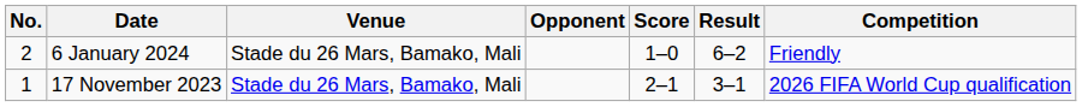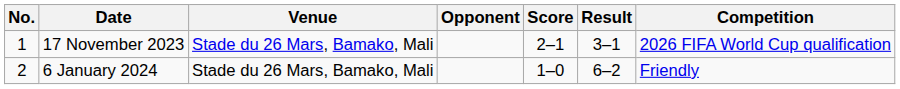 <table class="wikitable sortable">
 <tr>
 <th>No.</th>
 <th>Date</th>
 <th>Venue</th>
 <th>Opponent</th>
 <th>Score</th>
 <th>Result</th>
 <th>Competition</th>
 </tr>
 <tr>
+<td align="center">1</td>
+<td>17 November 2023</td>
+<td><a href='#'>Stade du 26 Mars</a>, <a href='#'>Bamako</a>, Mali</td>
+<td></td>
+<td align="center">2–1</td>
+<td align="center">3–1</td>
+<td><a href='#'>2026 FIFA World Cup qualification</a></td>
+</tr>
+<tr>
 <td align="center">2</td>
 <td>6 January 2024</td>
 <td>Stade du 26 Mars, Bamako, Mali</td>
 <td></td>
 <td align="center">1–0</td>
 <td align="center">6–2</td>
 <td><a href='#'>Friendly</a></td>
 </tr>
-<tr>
-<td align="center">1</td>
-<td>17 November 2023</td>
-<td><a href='#'>Stade du 26 Mars</a>, <a href='#'>Bamako</a>, Mali</td>
-<td></td>
-<td align="center">2–1</td>
-<td align="center">3–1</td>
-<td><a href='#'>2026 FIFA World Cup qualification</a></td>
-</tr>
 </table>
